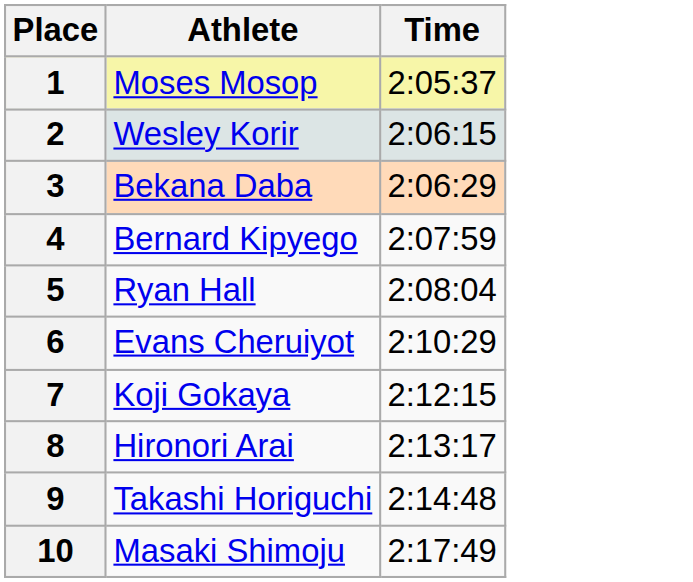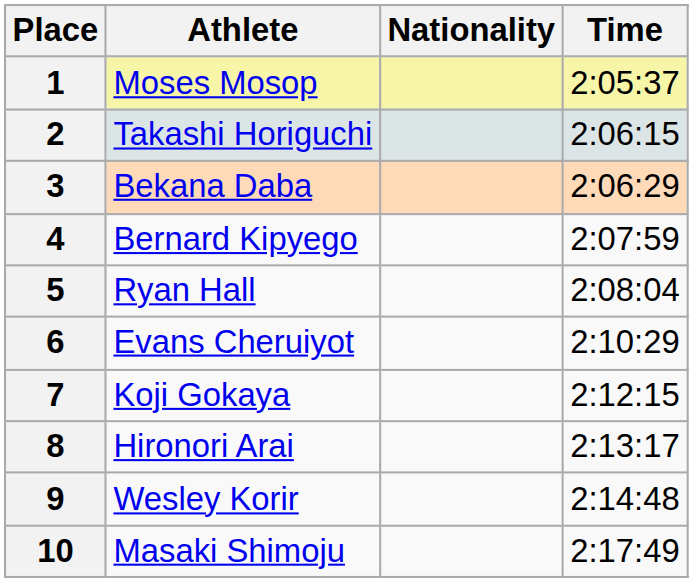 <table class="wikitable sortable">
 <tr>
 <th>Place</th>
 <th>Athlete</th>
+<th>Nationality</th>
 <th>Time</th>
 </tr>
 <tr bgcolor="#F7F6A8">
 <th>1</th>
 <td><a href='#'>Moses Mosop</a></td>
+<td></td>
 <td>2:05:37</td>
 </tr>
 <tr bgcolor="#DCE5E5">
 <th>2</th>
-<td><a href='#'>Wesley Korir</a></td>
+<td><a href='#'>Takashi Horiguchi</a></td>
+<td></td>
 <td>2:06:15</td>
 </tr>
 <tr bgcolor="#FFDAB9">
 <th>3</th>
 <td><a href='#'>Bekana Daba</a></td>
+<td></td>
 <td>2:06:29</td>
 </tr>
 <tr>
 <th>4</th>
 <td><a href='#'>Bernard Kipyego</a></td>
+<td></td>
 <td>2:07:59</td>
 </tr>
 <tr>
 <th>5</th>
 <td><a href='#'>Ryan Hall</a></td>
+<td></td>
 <td>2:08:04</td>
 </tr>
 <tr>
 <th>6</th>
 <td><a href='#'>Evans Cheruiyot</a></td>
+<td></td>
 <td>2:10:29</td>
 </tr>
 <tr>
 <th>7</th>
 <td><a href='#'>Koji Gokaya</a></td>
+<td></td>
 <td>2:12:15</td>
 </tr>
 <tr>
 <th>8</th>
 <td><a href='#'>Hironori Arai</a></td>
+<td></td>
 <td>2:13:17</td>
 </tr>
 <tr>
 <th>9</th>
-<td><a href='#'>Takashi Horiguchi</a></td>
+<td><a href='#'>Wesley Korir</a></td>
+<td></td>
 <td>2:14:48</td>
 </tr>
 <tr>
 <th>10</th>
 <td><a href='#'>Masaki Shimoju</a></td>
+<td></td>
 <td>2:17:49</td>
 </tr>
 </table>
